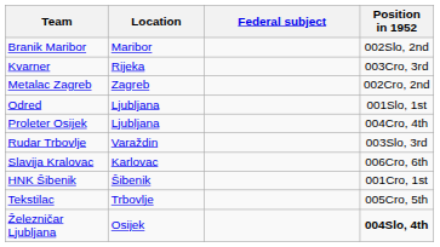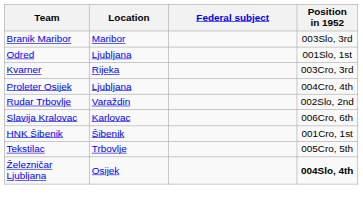 <table class="wikitable sortable" style="text-align: left;">
 <tr>
 <th width="130">Team</th>
 <th width="120">Location</th>
 <th width="200"><a href='#'>Federal subject</a></th>
 <th width="90">Position<br>in 1952</th>
 </tr>
 <tr>
 <td><a href='#'>Branik Maribor</a></td>
 <td><a href='#'>Maribor</a></td>
 <td></td>
-<td style="text-align:center;"><span>002</span>Slo, 2nd</td>
+<td style="text-align:center;"><span>003</span>Slo, 3rd</td>
+</tr>
+<tr>
+<td><a href='#'>Odred</a></td>
+<td><a href='#'>Ljubljana</a></td>
+<td></td>
+<td style="text-align:center;"><span>001</span>Slo, 1st</td>
 </tr>
 <tr>
 <td><a href='#'>Kvarner</a></td>
 <td><a href='#'>Rijeka</a></td>
 <td></td>
 <td style="text-align:center;"><span>003</span>Cro, 3rd</td>
-</tr>
-<tr>
-<td><a href='#'>Metalac Zagreb</a></td>
-<td><a href='#'>Zagreb</a></td>
-<td></td>
-<td style="text-align:center;"><span>002</span>Cro, 2nd</td>
-</tr>
-<tr>
-<td><a href='#'>Odred</a></td>
-<td><a href='#'>Ljubljana</a></td>
-<td></td>
-<td style="text-align:center;"><span>001</span>Slo, 1st</td>
 </tr>
 <tr>
 <td><a href='#'>Proleter Osijek</a></td>
 <td><a href='#'>Ljubljana</a></td>
 <td></td>
 <td style="text-align:center;"><span>004</span>Cro, 4th</td>
 </tr>
 <tr>
 <td><a href='#'>Rudar Trbovlje</a></td>
 <td><a href='#'>Varaždin</a></td>
 <td></td>
-<td style="text-align:center;"><span>003</span>Slo, 3rd</td>
+<td style="text-align:center;"><span>002</span>Slo, 2nd</td>
 </tr>
 <tr>
 <td><a href='#'>Slavija Kralovac</a></td>
 <td><a href='#'>Karlovac</a></td>
 <td></td>
 <td style="text-align:center;"><span>006</span>Cro, 6th</td>
 </tr>
 <tr>
 <td><a href='#'>HNK Šibenik</a></td>
 <td><a href='#'>Šibenik</a></td>
 <td></td>
 <td style="text-align:center;"><span>001</span>Cro, 1st</td>
 </tr>
 <tr>
 <td><a href='#'>Tekstilac</a></td>
 <td><a href='#'>Trbovlje</a></td>
 <td></td>
 <td style="text-align:center;"><span>005</span>Cro, 5th</td>
 </tr>
 <tr>
 <td><a href='#'>Železničar Ljubljana</a></td>
 <td><a href='#'>Osijek</a></td>
 <td></td>
 <td style="text-align:center;"><strong><span>004</span>Slo, 4th</strong></td>
 </tr>
 </table>
